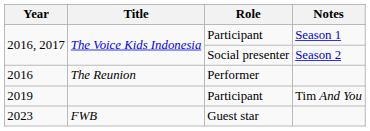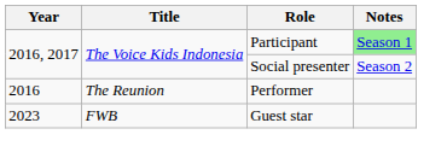 <table class="wikitable">
 <tr>
 <th>Year</th>
 <th>Title</th>
 <th>Role</th>
 <th>Notes</th>
 </tr>
 <tr>
 <td rowspan="2">2016, 2017</td>
 <td rowspan="2"><em><a href='#'>The Voice Kids Indonesia</a></em></td>
 <td>Participant</td>
-<td><a href='#'>Season 1</a></td>
+<td style="background: lightgreen;"><a href='#'>Season 1</a></td>
 </tr>
 <tr>
 <td>Social presenter</td>
 <td><a href='#'>Season 2</a></td>
 </tr>
 <tr>
 <td>2016</td>
 <td><em>The Reunion</em></td>
 <td>Performer</td>
 <td></td>
 </tr>
 <tr>
-<td>2019</td>
-<td><em></em></td>
-<td>Participant</td>
-<td>Tim <em>And You</em></td>
-</tr>
-<tr>
 <td>2023</td>
 <td><em>FWB</em></td>
 <td>Guest star</td>
 <td></td>
 </tr>
 </table>
